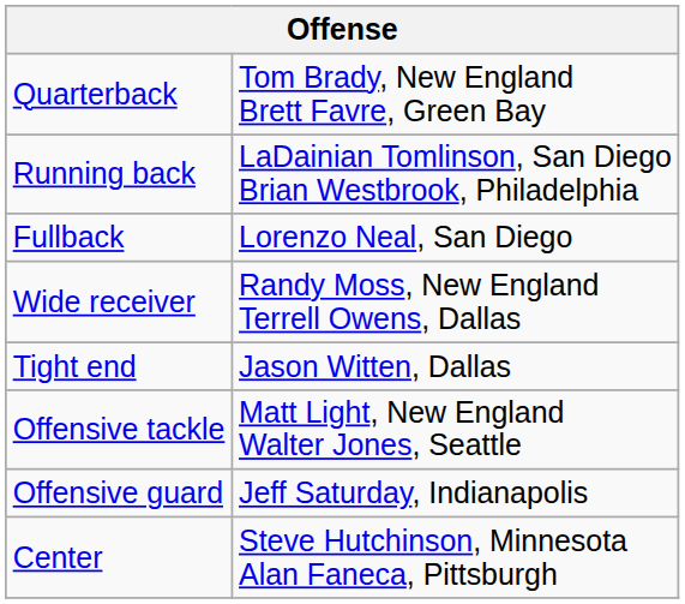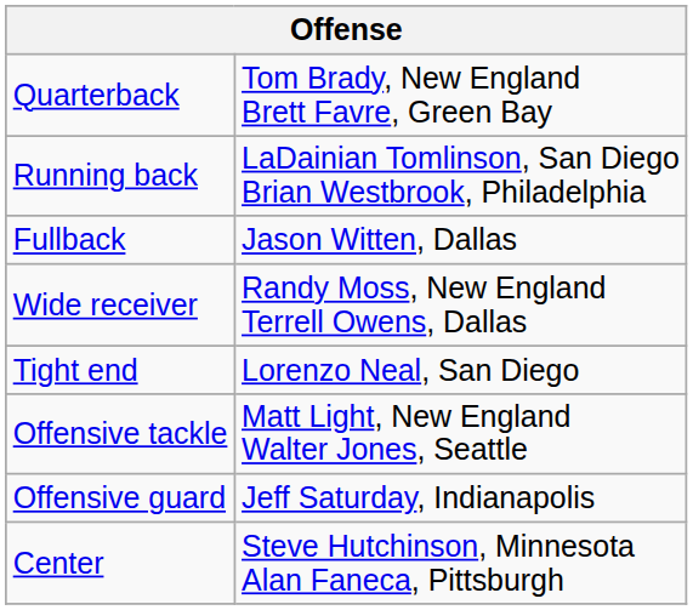 <table class="wikitable" style="font-size:90%;">
 <tr>
 <th colspan="2">Offense</th>
 </tr>
 <tr>
 <td><a href='#'>Quarterback</a></td>
 <td><a href='#'>Tom Brady</a>, New England<br><a href='#'>Brett Favre</a>, Green Bay</td>
 </tr>
 <tr>
 <td><a href='#'>Running back</a></td>
 <td><a href='#'>LaDainian Tomlinson</a>, San Diego<br><a href='#'>Brian Westbrook</a>, Philadelphia</td>
 </tr>
 <tr>
 <td><a href='#'>Fullback</a></td>
-<td><a href='#'>Lorenzo Neal</a>, San Diego</td>
+<td><a href='#'>Jason Witten</a>, Dallas</td>
 </tr>
 <tr>
 <td><a href='#'>Wide receiver</a></td>
 <td><a href='#'>Randy Moss</a>, New England<br><a href='#'>Terrell Owens</a>, Dallas</td>
 </tr>
 <tr>
 <td><a href='#'>Tight end</a></td>
-<td><a href='#'>Jason Witten</a>, Dallas</td>
+<td><a href='#'>Lorenzo Neal</a>, San Diego</td>
 </tr>
 <tr>
 <td><a href='#'>Offensive tackle</a></td>
 <td><a href='#'>Matt Light</a>, New England<br><a href='#'>Walter Jones</a>, Seattle</td>
 </tr>
 <tr>
 <td><a href='#'>Offensive guard</a></td>
 <td><a href='#'>Jeff Saturday</a>, Indianapolis</td>
 </tr>
 <tr>
 <td><a href='#'>Center</a></td>
 <td><a href='#'>Steve Hutchinson</a>, Minnesota<br><a href='#'>Alan Faneca</a>, Pittsburgh</td>
 </tr>
 </table>
